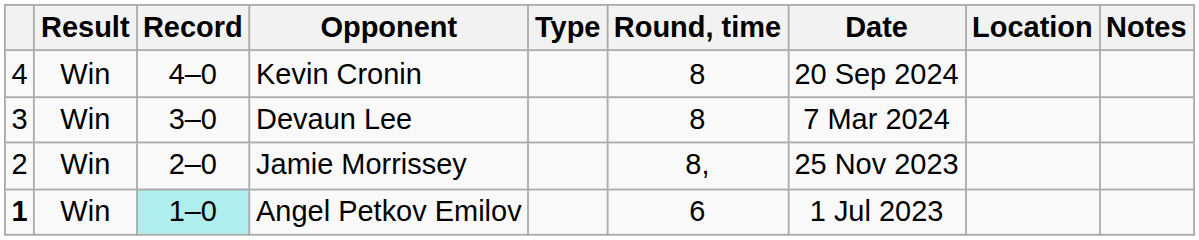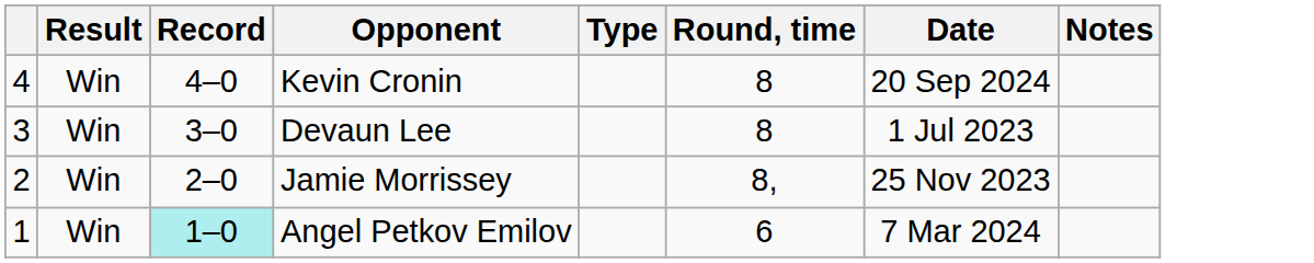 <table class="wikitable" style="text-align:center">
 <tr>
 <th></th>
 <th>Result</th>
 <th>Record</th>
 <th>Opponent</th>
 <th>Type</th>
 <th>Round, time</th>
 <th>Date</th>
-<th>Location</th>
 <th>Notes</th>
 </tr>
 <tr>
 <td>4</td>
 <td>Win</td>
 <td>4–0</td>
 <td style="text-align:left;">Kevin Cronin</td>
 <td></td>
 <td>8</td>
 <td>20 Sep 2024</td>
-<td style="text-align:left;"></td>
 <td></td>
 </tr>
 <tr>
 <td>3</td>
 <td>Win</td>
 <td>3–0</td>
 <td style="text-align:left;">Devaun Lee</td>
 <td></td>
 <td>8</td>
-<td>7 Mar 2024</td>
-<td style="text-align:left;"></td>
+<td>1 Jul 2023</td>
 <td></td>
 </tr>
 <tr>
 <td>2</td>
 <td>Win</td>
 <td>2–0</td>
 <td style="text-align:left;">Jamie Morrissey</td>
 <td></td>
 <td>8, </td>
 <td>25 Nov 2023</td>
-<td style="text-align:left;"></td>
 <td></td>
 </tr>
 <tr>
-<td><strong>1</strong></td>
+<td>1</td>
 <td>Win</td>
 <td style="background: paleturquoise;">1–0</td>
 <td style="text-align:left;">Angel Petkov Emilov</td>
 <td></td>
 <td>6</td>
-<td>1 Jul 2023</td>
-<td style="text-align:left;"></td>
+<td>7 Mar 2024</td>
 <td></td>
 </tr>
 </table>
